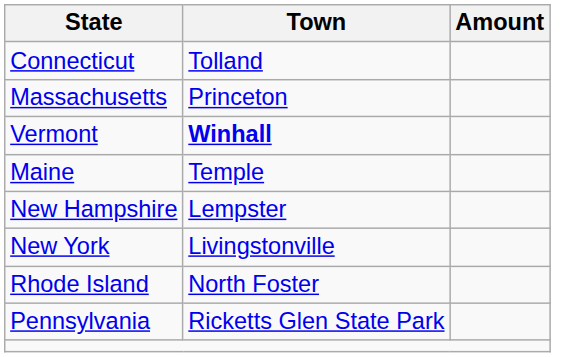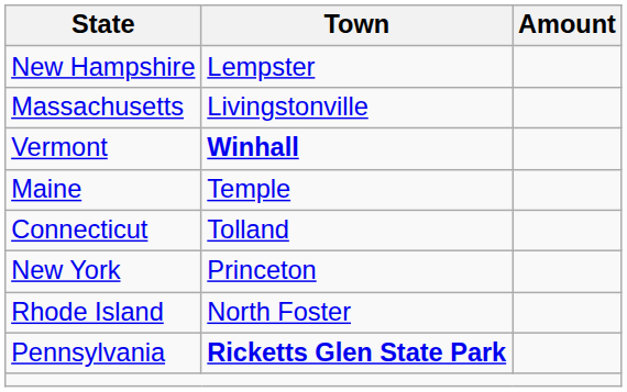 <table class="wikitable">
 <tr>
 <th>State</th>
 <th>Town</th>
 <th>Amount</th>
 </tr>
 <tr>
-<td><a href='#'>Connecticut</a></td>
-<td><a href='#'>Tolland</a></td>
+<td><a href='#'>New Hampshire</a></td>
+<td><a href='#'>Lempster</a></td>
 <td></td>
 </tr>
 <tr>
 <td><a href='#'>Massachusetts</a></td>
-<td><a href='#'>Princeton</a></td>
+<td><a href='#'>Livingstonville</a></td>
 <td></td>
 </tr>
 <tr>
 <td><a href='#'>Vermont</a></td>
 <td><strong><a href='#'>Winhall</a></strong></td>
 <td></td>
 </tr>
 <tr>
 <td><a href='#'>Maine</a></td>
 <td><a href='#'>Temple</a></td>
 <td></td>
 </tr>
 <tr>
-<td><a href='#'>New Hampshire</a></td>
-<td><a href='#'>Lempster</a></td>
+<td><a href='#'>Connecticut</a></td>
+<td><a href='#'>Tolland</a></td>
 <td></td>
 </tr>
 <tr>
 <td><a href='#'>New York</a></td>
-<td><a href='#'>Livingstonville</a></td>
+<td><a href='#'>Princeton</a></td>
 <td></td>
 </tr>
 <tr>
 <td><a href='#'>Rhode Island</a></td>
 <td><a href='#'>North Foster</a></td>
 <td></td>
 </tr>
 <tr>
 <td><a href='#'>Pennsylvania</a></td>
-<td><a href='#'>Ricketts Glen State Park</a></td>
+<td><strong><a href='#'>Ricketts Glen State Park</a></strong></td>
 <td></td>
 </tr>
 <tr>
 <td colspan="3"></td>
 </tr>
 </table>
